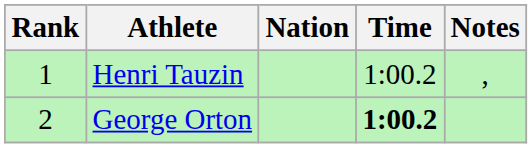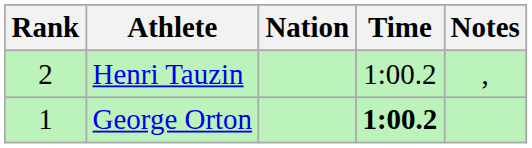 <table class="wikitable sortable" style="text-align:center">
 <tr>
 <th>Rank</th>
 <th>Athlete</th>
 <th>Nation</th>
 <th>Time</th>
 <th>Notes</th>
 </tr>
 <tr bgcolor=bbf3bb>
-<td>1</td>
+<td>2</td>
 <td align=left><a href='#'>Henri Tauzin</a></td>
 <td align=left></td>
 <td>1:00.2</td>
 <td>, </td>
 </tr>
 <tr bgcolor=bbf3bb>
-<td>2</td>
+<td>1</td>
 <td align=left><a href='#'>George Orton</a></td>
 <td align=left></td>
 <td><strong>1:00.2</strong></td>
 <td></td>
 </tr>
 </table>
